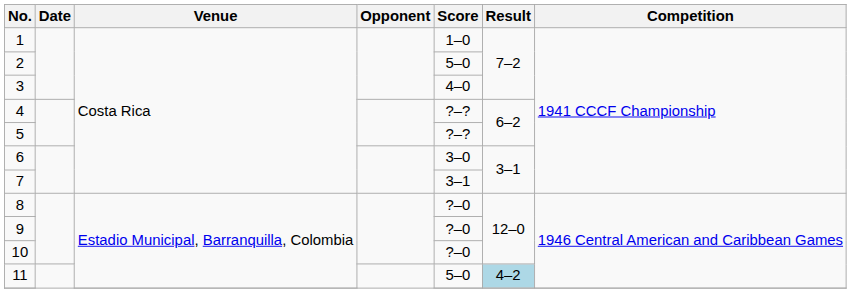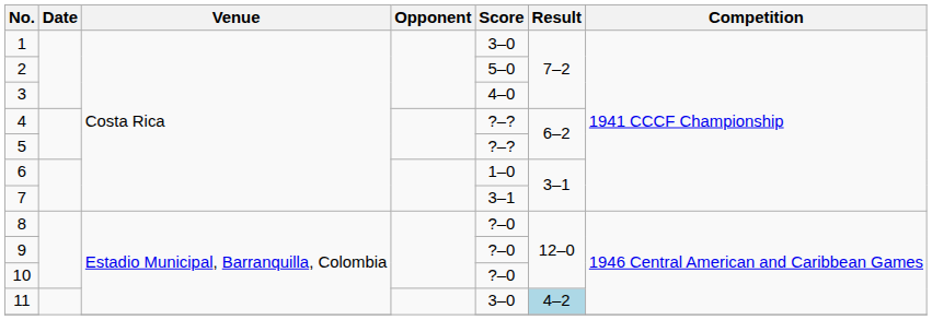 <table class="wikitable sortable">
 <tr>
 <th scope="col">No.</th>
 <th scope="col">Date</th>
 <th scope="col">Venue</th>
 <th scope="col">Opponent</th>
 <th scope="col">Score</th>
 <th scope="col">Result</th>
 <th scope="col">Competition</th>
 </tr>
 <tr>
 <td align="center">1</td>
 <td rowspan="3"></td>
 <td rowspan="7">Costa Rica</td>
 <td rowspan="3"></td>
-<td align="center">1–0</td>
+<td align="center">3–0</td>
 <td align="center" rowspan="3">7–2</td>
 <td rowspan="7"><a href='#'>1941 CCCF Championship</a></td>
 </tr>
 <tr>
 <td align="center">2</td>
 <td align="center">5–0</td>
 </tr>
 <tr>
 <td align="center">3</td>
 <td align=center>4–0</td>
 </tr>
 <tr>
 <td align="center">4</td>
 <td rowspan="2"></td>
 <td rowspan="2"></td>
 <td align="center">?–?</td>
 <td align="center" rowspan="2">6–2</td>
 </tr>
 <tr>
 <td align="center">5</td>
 <td align=center>?–?</td>
 </tr>
 <tr>
 <td align="center">6</td>
 <td rowspan="2"></td>
 <td rowspan="2"></td>
-<td align="center">3–0</td>
+<td align="center">1–0</td>
 <td align="center" rowspan="2">3–1</td>
 </tr>
 <tr>
 <td align="center">7</td>
 <td align=center>3–1</td>
 </tr>
 <tr>
 <td align="center">8</td>
 <td rowspan="3"></td>
 <td rowspan="4"><a href='#'>Estadio Municipal</a>, <a href='#'>Barranquilla</a>, Colombia</td>
 <td rowspan="3"></td>
 <td align="center">?–0</td>
 <td align="center" rowspan="3">12–0</td>
 <td rowspan="4"><a href='#'>1946 Central American and Caribbean Games</a></td>
 </tr>
 <tr>
 <td align="center">9</td>
 <td align=center>?–0</td>
 </tr>
 <tr>
 <td align="center">10</td>
 <td align=center>?–0</td>
 </tr>
 <tr>
 <td align="center">11</td>
 <td rowspan="3"></td>
 <td rowspan="3"></td>
-<td align="center">5–0</td>
+<td align="center">3–0</td>
 <td align="center" style="background: lightblue;">4–2</td>
 </tr>
 <tr>
 </tr>
 </table>
